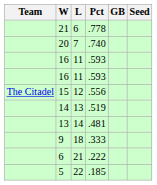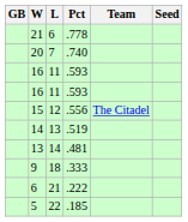 <table class="wikitable">
 <tr>
-<th>Team</th>
+<th>GB</th>
 <th>W</th>
 <th>L</th>
 <th>Pct</th>
-<th>GB</th>
+<th>Team</th>
 <th>Seed</th>
 </tr>
 <tr bgcolor="#ccffcc">
 <td></td>
 <td>21</td>
 <td>6</td>
 <td>.778</td>
 <td></td>
 <td></td>
 </tr>
 <tr bgcolor="#ccffcc">
 <td></td>
 <td>20</td>
 <td>7</td>
 <td>.740</td>
 <td></td>
 <td></td>
 </tr>
 <tr bgcolor="#ccffcc">
 <td></td>
 <td>16</td>
 <td>11</td>
 <td>.593</td>
 <td></td>
 <td></td>
 </tr>
 <tr bgcolor="#ccffcc">
 <td></td>
 <td>16</td>
 <td>11</td>
 <td>.593</td>
 <td></td>
 <td></td>
 </tr>
 <tr bgcolor="#ccffcc">
-<td><a href='#'>The Citadel</a></td>
+<td></td>
 <td>15</td>
 <td>12</td>
 <td>.556</td>
-<td></td>
+<td><a href='#'>The Citadel</a></td>
 <td></td>
 </tr>
 <tr bgcolor="#ccffcc">
 <td></td>
 <td>14</td>
 <td>13</td>
 <td>.519</td>
 <td></td>
 <td></td>
 </tr>
 <tr bgcolor="#ccffcc">
 <td></td>
 <td>13</td>
 <td>14</td>
 <td>.481</td>
 <td></td>
 <td></td>
 </tr>
 <tr bgcolor="#ccffcc">
 <td></td>
 <td>9</td>
 <td>18</td>
 <td>.333</td>
 <td></td>
 <td></td>
 </tr>
 <tr bgcolor="#ccffcc">
 <td></td>
 <td>6</td>
 <td>21</td>
 <td>.222</td>
 <td></td>
 <td></td>
 </tr>
 <tr bgcolor="#ccffcc">
 <td></td>
 <td>5</td>
 <td>22</td>
 <td>.185</td>
 <td></td>
 <td></td>
 </tr>
 </table>
